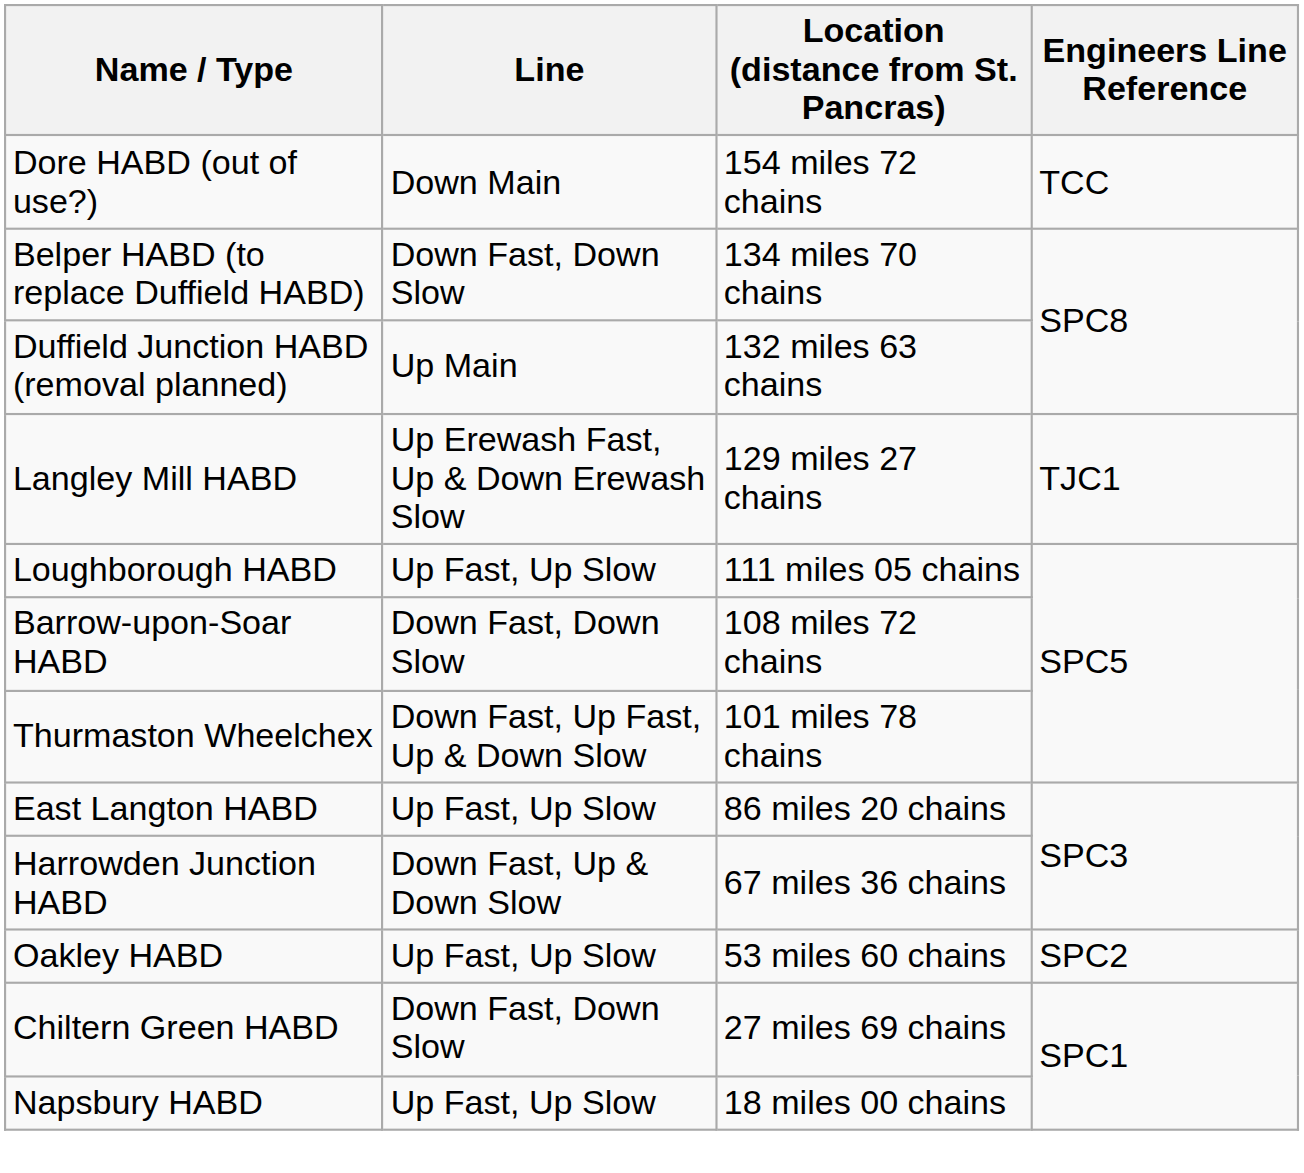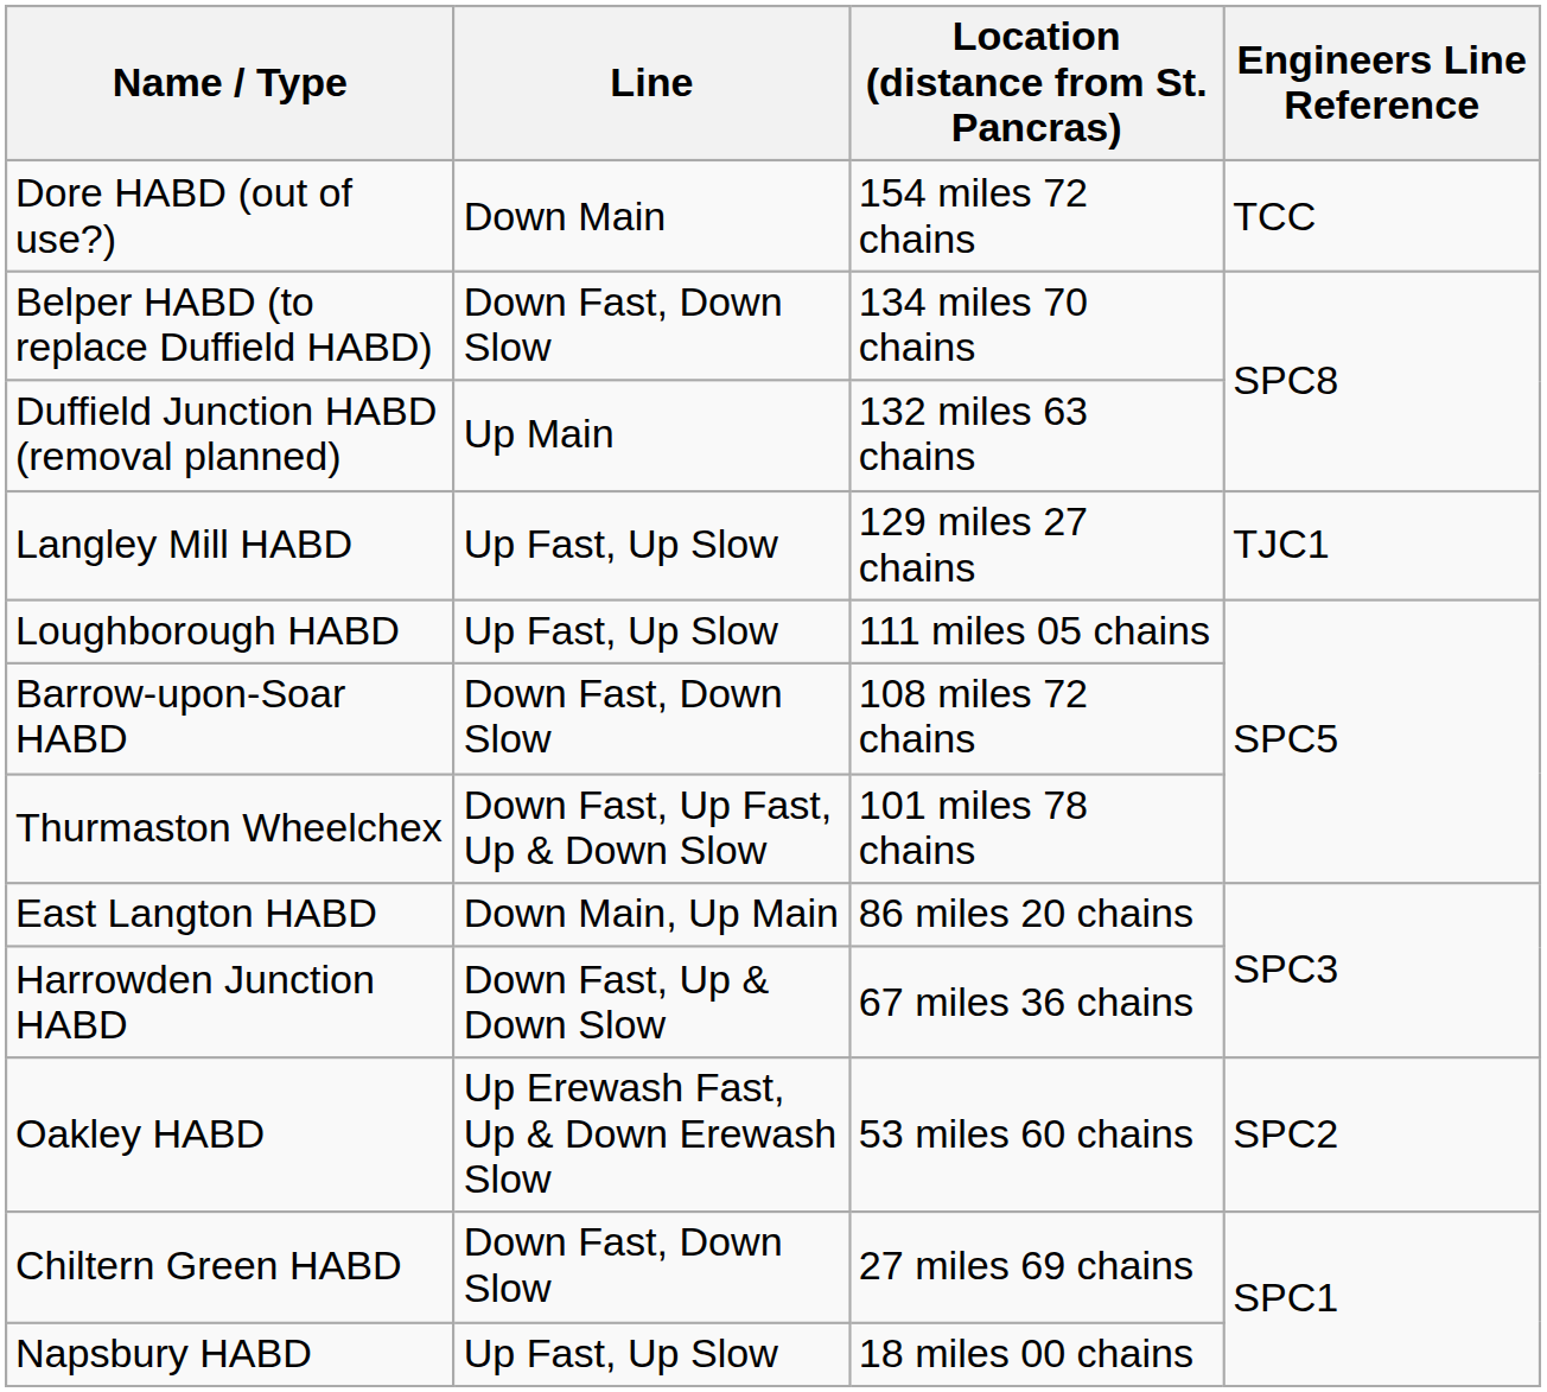 <table class="wikitable">
 <tr>
 <th>Name / Type</th>
 <th>Line</th>
 <th>Location (distance from St. Pancras)</th>
 <th>Engineers Line Reference</th>
 </tr>
 <tr>
 <td>Dore HABD (out of use?)</td>
 <td>Down Main</td>
 <td>154 miles 72 chains</td>
 <td>TCC</td>
 </tr>
 <tr>
 <td>Belper HABD (to replace Duffield HABD)</td>
 <td>Down Fast, Down Slow</td>
 <td>134 miles 70 chains</td>
 <td rowspan="2">SPC8</td>
 </tr>
 <tr>
 <td>Duffield Junction HABD (removal planned)</td>
 <td>Up Main</td>
 <td>132 miles 63 chains</td>
 </tr>
 <tr>
 <td>Langley Mill HABD</td>
-<td>Up Erewash Fast, Up & Down Erewash Slow</td>
+<td>Up Fast, Up Slow</td>
 <td>129 miles 27 chains</td>
 <td>TJC1</td>
 </tr>
 <tr>
 <td>Loughborough HABD</td>
 <td>Up Fast, Up Slow</td>
 <td>111 miles 05 chains</td>
 <td rowspan="3">SPC5</td>
 </tr>
 <tr>
 <td>Barrow-upon-Soar HABD</td>
 <td>Down Fast, Down Slow</td>
 <td>108 miles 72 chains</td>
 </tr>
 <tr>
 <td>Thurmaston Wheelchex</td>
 <td>Down Fast, Up Fast, Up & Down Slow</td>
 <td>101 miles 78 chains</td>
 </tr>
 <tr>
 <td>East Langton HABD</td>
-<td>Up Fast, Up Slow</td>
+<td>Down Main, Up Main</td>
 <td>86 miles 20 chains</td>
 <td rowspan="2">SPC3</td>
 </tr>
 <tr>
 <td>Harrowden Junction HABD</td>
 <td>Down Fast, Up & Down Slow</td>
 <td>67 miles 36 chains</td>
 </tr>
 <tr>
 <td>Oakley HABD</td>
-<td>Up Fast, Up Slow</td>
+<td>Up Erewash Fast, Up & Down Erewash Slow</td>
 <td>53 miles 60 chains</td>
 <td>SPC2</td>
 </tr>
 <tr>
 <td>Chiltern Green HABD</td>
 <td>Down Fast, Down Slow</td>
 <td>27 miles 69 chains</td>
 <td rowspan="2">SPC1</td>
 </tr>
 <tr>
 <td>Napsbury HABD</td>
 <td>Up Fast, Up Slow</td>
 <td>18 miles 00 chains</td>
 </tr>
 </table>
